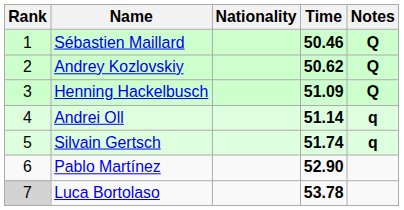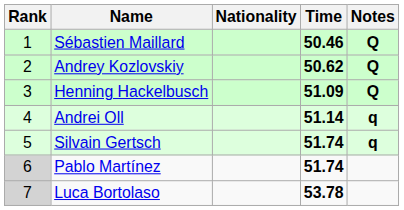 <table class="wikitable sortable" style="text-align:center">
 <tr>
 <th>Rank</th>
 <th>Name</th>
 <th>Nationality</th>
 <th>Time</th>
 <th>Notes</th>
 </tr>
 <tr bgcolor=ccffcc>
 <td>1</td>
 <td align=left><a href='#'>Sébastien Maillard</a></td>
 <td align=left></td>
 <td><strong>50.46</strong></td>
 <td><strong>Q</strong></td>
 </tr>
 <tr bgcolor=ccffcc>
 <td>2</td>
 <td align=left><a href='#'>Andrey Kozlovskiy</a></td>
 <td align=left></td>
 <td><strong>50.62</strong></td>
 <td><strong>Q</strong></td>
 </tr>
 <tr bgcolor=ccffcc>
 <td>3</td>
 <td align=left><a href='#'>Henning Hackelbusch</a></td>
 <td align=left></td>
 <td><strong>51.09</strong></td>
 <td><strong>Q</strong></td>
 </tr>
 <tr bgcolor=ddffdd>
 <td>4</td>
 <td align=left><a href='#'>Andrei Oll</a></td>
 <td align=left></td>
 <td><strong>51.14</strong></td>
 <td><strong>q</strong></td>
 </tr>
 <tr bgcolor=ddffdd>
 <td>5</td>
 <td align=left><a href='#'>Silvain Gertsch</a></td>
 <td align=left></td>
 <td><strong>51.74</strong></td>
 <td><strong>q</strong></td>
 </tr>
 <tr>
-<td>6</td>
+<td style="background: lightgrey;">6</td>
 <td align=left><a href='#'>Pablo Martínez</a></td>
 <td align=left></td>
-<td><strong>52.90</strong></td>
+<td><strong>51.74</strong></td>
 <td></td>
 </tr>
 <tr>
 <td style="background: lightgrey;">7</td>
 <td align=left><a href='#'>Luca Bortolaso</a></td>
 <td align=left></td>
 <td><strong>53.78</strong></td>
 <td></td>
 </tr>
 </table>
